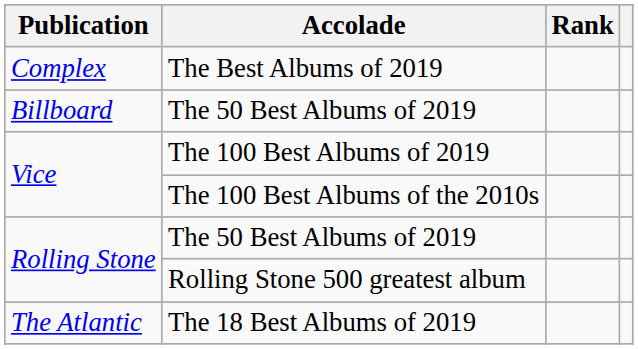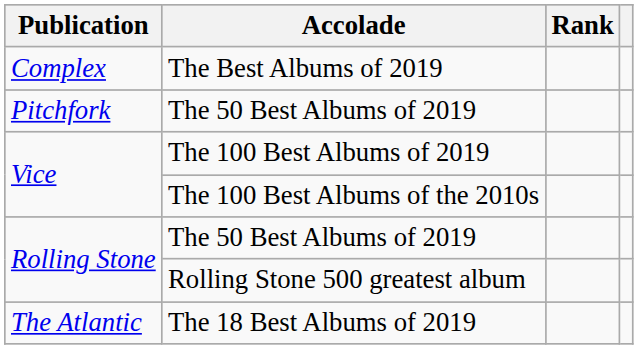 <table class="sortable wikitable">
 <tr>
 <th>Publication</th>
 <th>Accolade</th>
 <th>Rank</th>
 <th class="unsortable"></th>
 </tr>
 <tr>
 <td><em><a href='#'>Complex</a></em></td>
 <td>The Best Albums of 2019</td>
 <td></td>
 <td></td>
 </tr>
 <tr>
-<td><em><a href='#'>Billboard</a></em></td>
+<td><em><a href='#'>Pitchfork</a></em></td>
 <td>The 50 Best Albums of 2019</td>
 <td></td>
 <td></td>
 </tr>
 <tr>
 <td rowspan="2"><em><a href='#'>Vice</a></em></td>
 <td>The 100 Best Albums of 2019</td>
 <td></td>
 <td></td>
 </tr>
 <tr>
 <td>The 100 Best Albums of the 2010s</td>
 <td></td>
 <td></td>
 </tr>
 <tr>
 <td rowspan="2"><em><a href='#'>Rolling Stone</a></em></td>
 <td>The 50 Best Albums of 2019</td>
 <td></td>
 <td></td>
 </tr>
 <tr>
 <td style="text-align:left">Rolling Stone 500 greatest album</td>
 <td></td>
 <td></td>
 </tr>
 <tr>
 <td><em><a href='#'>The Atlantic</a></em></td>
 <td>The 18 Best Albums of 2019</td>
 <td></td>
 <td></td>
 </tr>
 </table>
